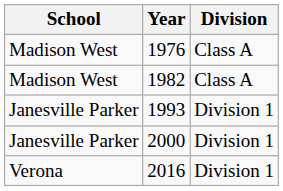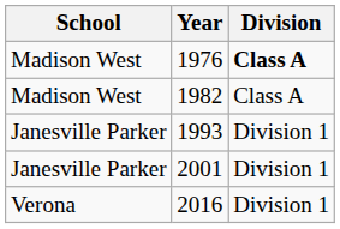 <table class="wikitable">
 <tr>
 <th>School</th>
 <th>Year</th>
 <th>Division</th>
 </tr>
 <tr>
 <td>Madison West</td>
 <td>1976</td>
-<td>Class A</td>
+<td><strong>Class A</strong></td>
 </tr>
 <tr>
 <td>Madison West</td>
 <td>1982</td>
 <td>Class A</td>
 </tr>
 <tr>
 <td>Janesville Parker</td>
 <td>1993</td>
 <td>Division 1</td>
 </tr>
 <tr>
 <td>Janesville Parker</td>
-<td>2000</td>
+<td>2001</td>
 <td>Division 1</td>
 </tr>
 <tr>
 <td>Verona</td>
 <td>2016</td>
 <td>Division 1</td>
 </tr>
 </table>
